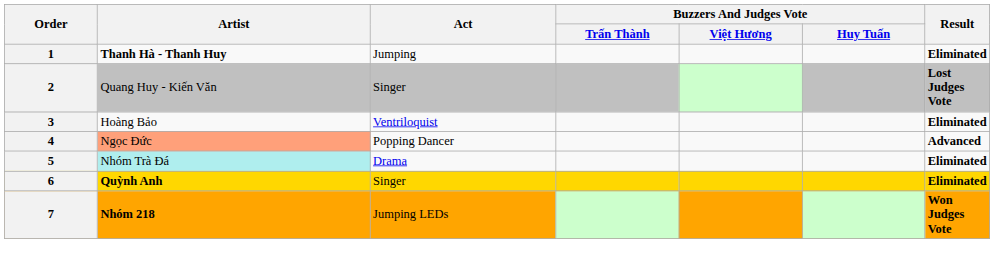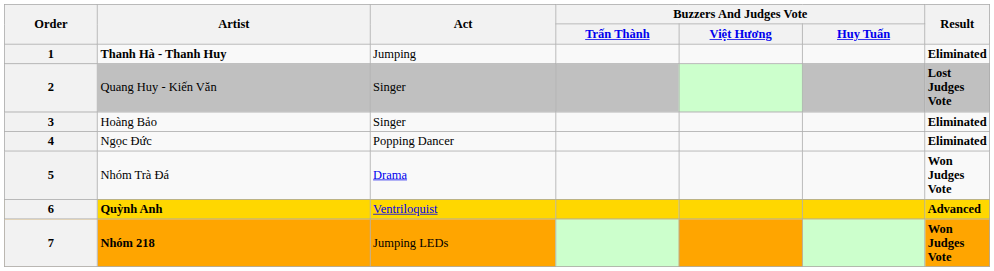 <table class="wikitable sortable" style="width:100%;">
 <tr>
 <th align=center rowspan=2 width=10%>Order</th>
 <th rowspan=2 width=30%>Artist</th>
 <th rowspan=2 width=20%>Act</th>
 <th colspan=3 width=40%>Buzzers And Judges Vote</th>
 <th rowspan=2 width=20%>Result</th>
 </tr>
 <tr>
 <th width=80><a href='#'>Trấn Thành</a></th>
 <th width=80><a href='#'>Việt Hương</a></th>
 <th width=80><a href='#'>Huy Tuấn</a></th>
 </tr>
 <tr>
 <th>1</th>
 <td><strong>Thanh Hà - Thanh Huy</strong></td>
 <td>Jumping</td>
 <td></td>
 <td></td>
 <td></td>
 <td><strong>Eliminated</strong></td>
 </tr>
 <tr bgcolor=silver>
 <th>2</th>
 <td>Quang Huy - Kiến Văn</td>
 <td>Singer</td>
 <td></td>
 <td align=center bgcolor="#cfc"></td>
 <td></td>
 <td><strong>Lost Judges Vote</strong></td>
 </tr>
 <tr>
 <th>3</th>
 <td>Hoàng Bảo</td>
-<td><a href='#'>Ventriloquist</a></td>
+<td>Singer</td>
 <td></td>
 <td></td>
 <td></td>
 <td><strong>Eliminated</strong></td>
 </tr>
 <tr>
 <th>4</th>
-<td style="background: lightsalmon;">Ngọc Đức</td>
+<td>Ngọc Đức</td>
 <td>Popping Dancer</td>
-<td></td>
-<td></td>
-<td></td>
-<td><strong>Advanced</strong></td>
-</tr>
-<tr>
-<th>5</th>
-<td style="background: paleturquoise;">Nhóm Trà Đá</td>
-<td><a href='#'>Drama</a></td>
 <td></td>
 <td></td>
 <td></td>
 <td><strong>Eliminated</strong></td>
 </tr>
+<tr>
+<th>5</th>
+<td>Nhóm Trà Đá</td>
+<td><a href='#'>Drama</a></td>
+<td></td>
+<td></td>
+<td></td>
+<td><strong>Won Judges Vote</strong></td>
+</tr>
 <tr bgcolor="gold">
 <th>6</th>
 <td><strong>Quỳnh Anh</strong></td>
-<td>Singer</td>
+<td><a href='#'>Ventriloquist</a></td>
 <td></td>
 <td></td>
 <td></td>
-<td><strong>Eliminated</strong></td>
+<td><strong>Advanced</strong></td>
 </tr>
 <tr bgcolor=orange>
 <th>7</th>
 <td><strong>Nhóm 218</strong></td>
 <td>Jumping LEDs</td>
 <td align=center bgcolor="#cfc"></td>
 <td></td>
 <td align=center bgcolor="#cfc"></td>
 <td><strong>Won Judges Vote</strong></td>
 </tr>
 </table>
